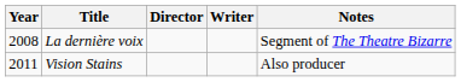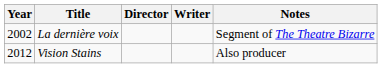 <table class="wikitable">
 <tr>
 <th>Year</th>
 <th>Title</th>
 <th>Director</th>
 <th>Writer</th>
 <th>Notes</th>
 </tr>
 <tr>
-<td>2008</td>
+<td>2002</td>
 <td><em>La dernière voix</em></td>
 <td></td>
 <td></td>
 <td>Segment of <em><a href='#'>The Theatre Bizarre</a></em></td>
 </tr>
 <tr>
-<td>2011</td>
+<td>2012</td>
 <td><em>Vision Stains</em></td>
 <td></td>
 <td></td>
 <td>Also producer</td>
 </tr>
 </table>
